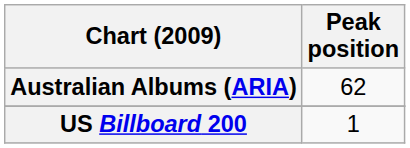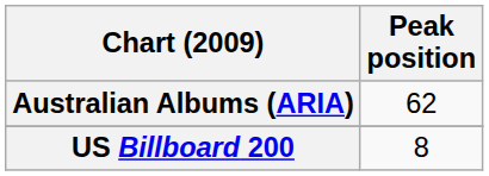 <table class="wikitable sortable plainrowheaders">
 <tr>
 <th scope="col">Chart (2009)</th>
 <th scope="col">Peak<br>position</th>
 </tr>
 <tr>
 <th scope="row">Australian Albums (<a href='#'>ARIA</a>)</th>
 <td style="text-align:center;">62</td>
 </tr>
 <tr>
 </tr>
 <tr>
 </tr>
 <tr>
 </tr>
 <tr>
 </tr>
 <tr>
 </tr>
 <tr>
 <th scope="row">US <a href='#'><em>Billboard</em> 200</a></th>
-<td style="text-align:center;">1</td>
+<td style="text-align:center;">8</td>
 </tr>
 </table>
